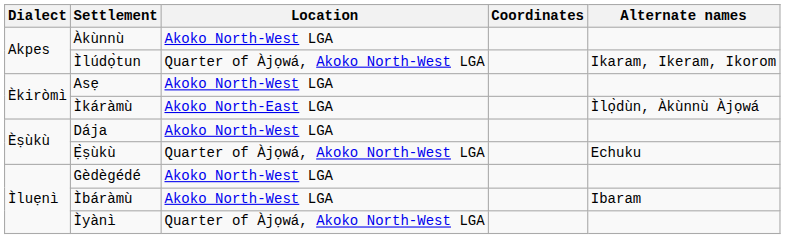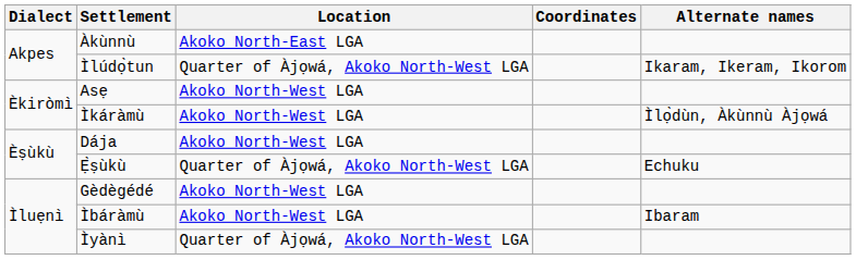 <table class="wikitable sortable"  |>
 <tr>
 <th>Dialect</th>
 <th>Settlement</th>
 <th>Location</th>
 <th>Coordinates</th>
 <th>Alternate names</th>
 </tr>
 <tr>
 <td rowspan="2">Akpes</td>
 <td>Àkùnnù</td>
-<td><a href='#'>Akoko North-West</a> LGA</td>
+<td><a href='#'>Akoko North-East</a> LGA</td>
 <td></td>
 <td></td>
 </tr>
 <tr>
 <td>Ìlúdọ̀tun</td>
 <td>Quarter of Àjọwá, <a href='#'>Akoko North-West</a> LGA</td>
 <td></td>
 <td>Ikaram, Ikeram, Ikorom</td>
 </tr>
 <tr>
 <td rowspan="2">Èkiròmì</td>
 <td>Asẹ</td>
 <td><a href='#'>Akoko North-West</a> LGA</td>
 <td></td>
 <td></td>
 </tr>
 <tr>
 <td>Ìkáràmù</td>
-<td><a href='#'>Akoko North-East</a> LGA</td>
+<td><a href='#'>Akoko North-West</a> LGA</td>
 <td></td>
 <td>Ìlọ̀dùn, Àkùnnù Àjọwá</td>
 </tr>
 <tr>
 <td rowspan="2">Èṣùkù</td>
 <td>Dája</td>
 <td><a href='#'>Akoko North-West</a> LGA</td>
 <td></td>
 <td></td>
 </tr>
 <tr>
 <td>Ẹ̀ṣùkù</td>
 <td>Quarter of Àjọwá, <a href='#'>Akoko North-West</a> LGA</td>
 <td></td>
 <td>Echuku</td>
 </tr>
 <tr>
 <td rowspan="3">Ìluẹnì</td>
 <td>Gèdègédé</td>
 <td><a href='#'>Akoko North-West</a> LGA</td>
 <td></td>
 <td></td>
 </tr>
 <tr>
 <td>Ìbáràmù</td>
 <td><a href='#'>Akoko North-West</a> LGA</td>
 <td></td>
 <td>Ibaram</td>
 </tr>
 <tr>
 <td>Ìyànì</td>
 <td>Quarter of Àjọwá, <a href='#'>Akoko North-West</a> LGA</td>
 <td></td>
 <td></td>
 </tr>
 </table>
